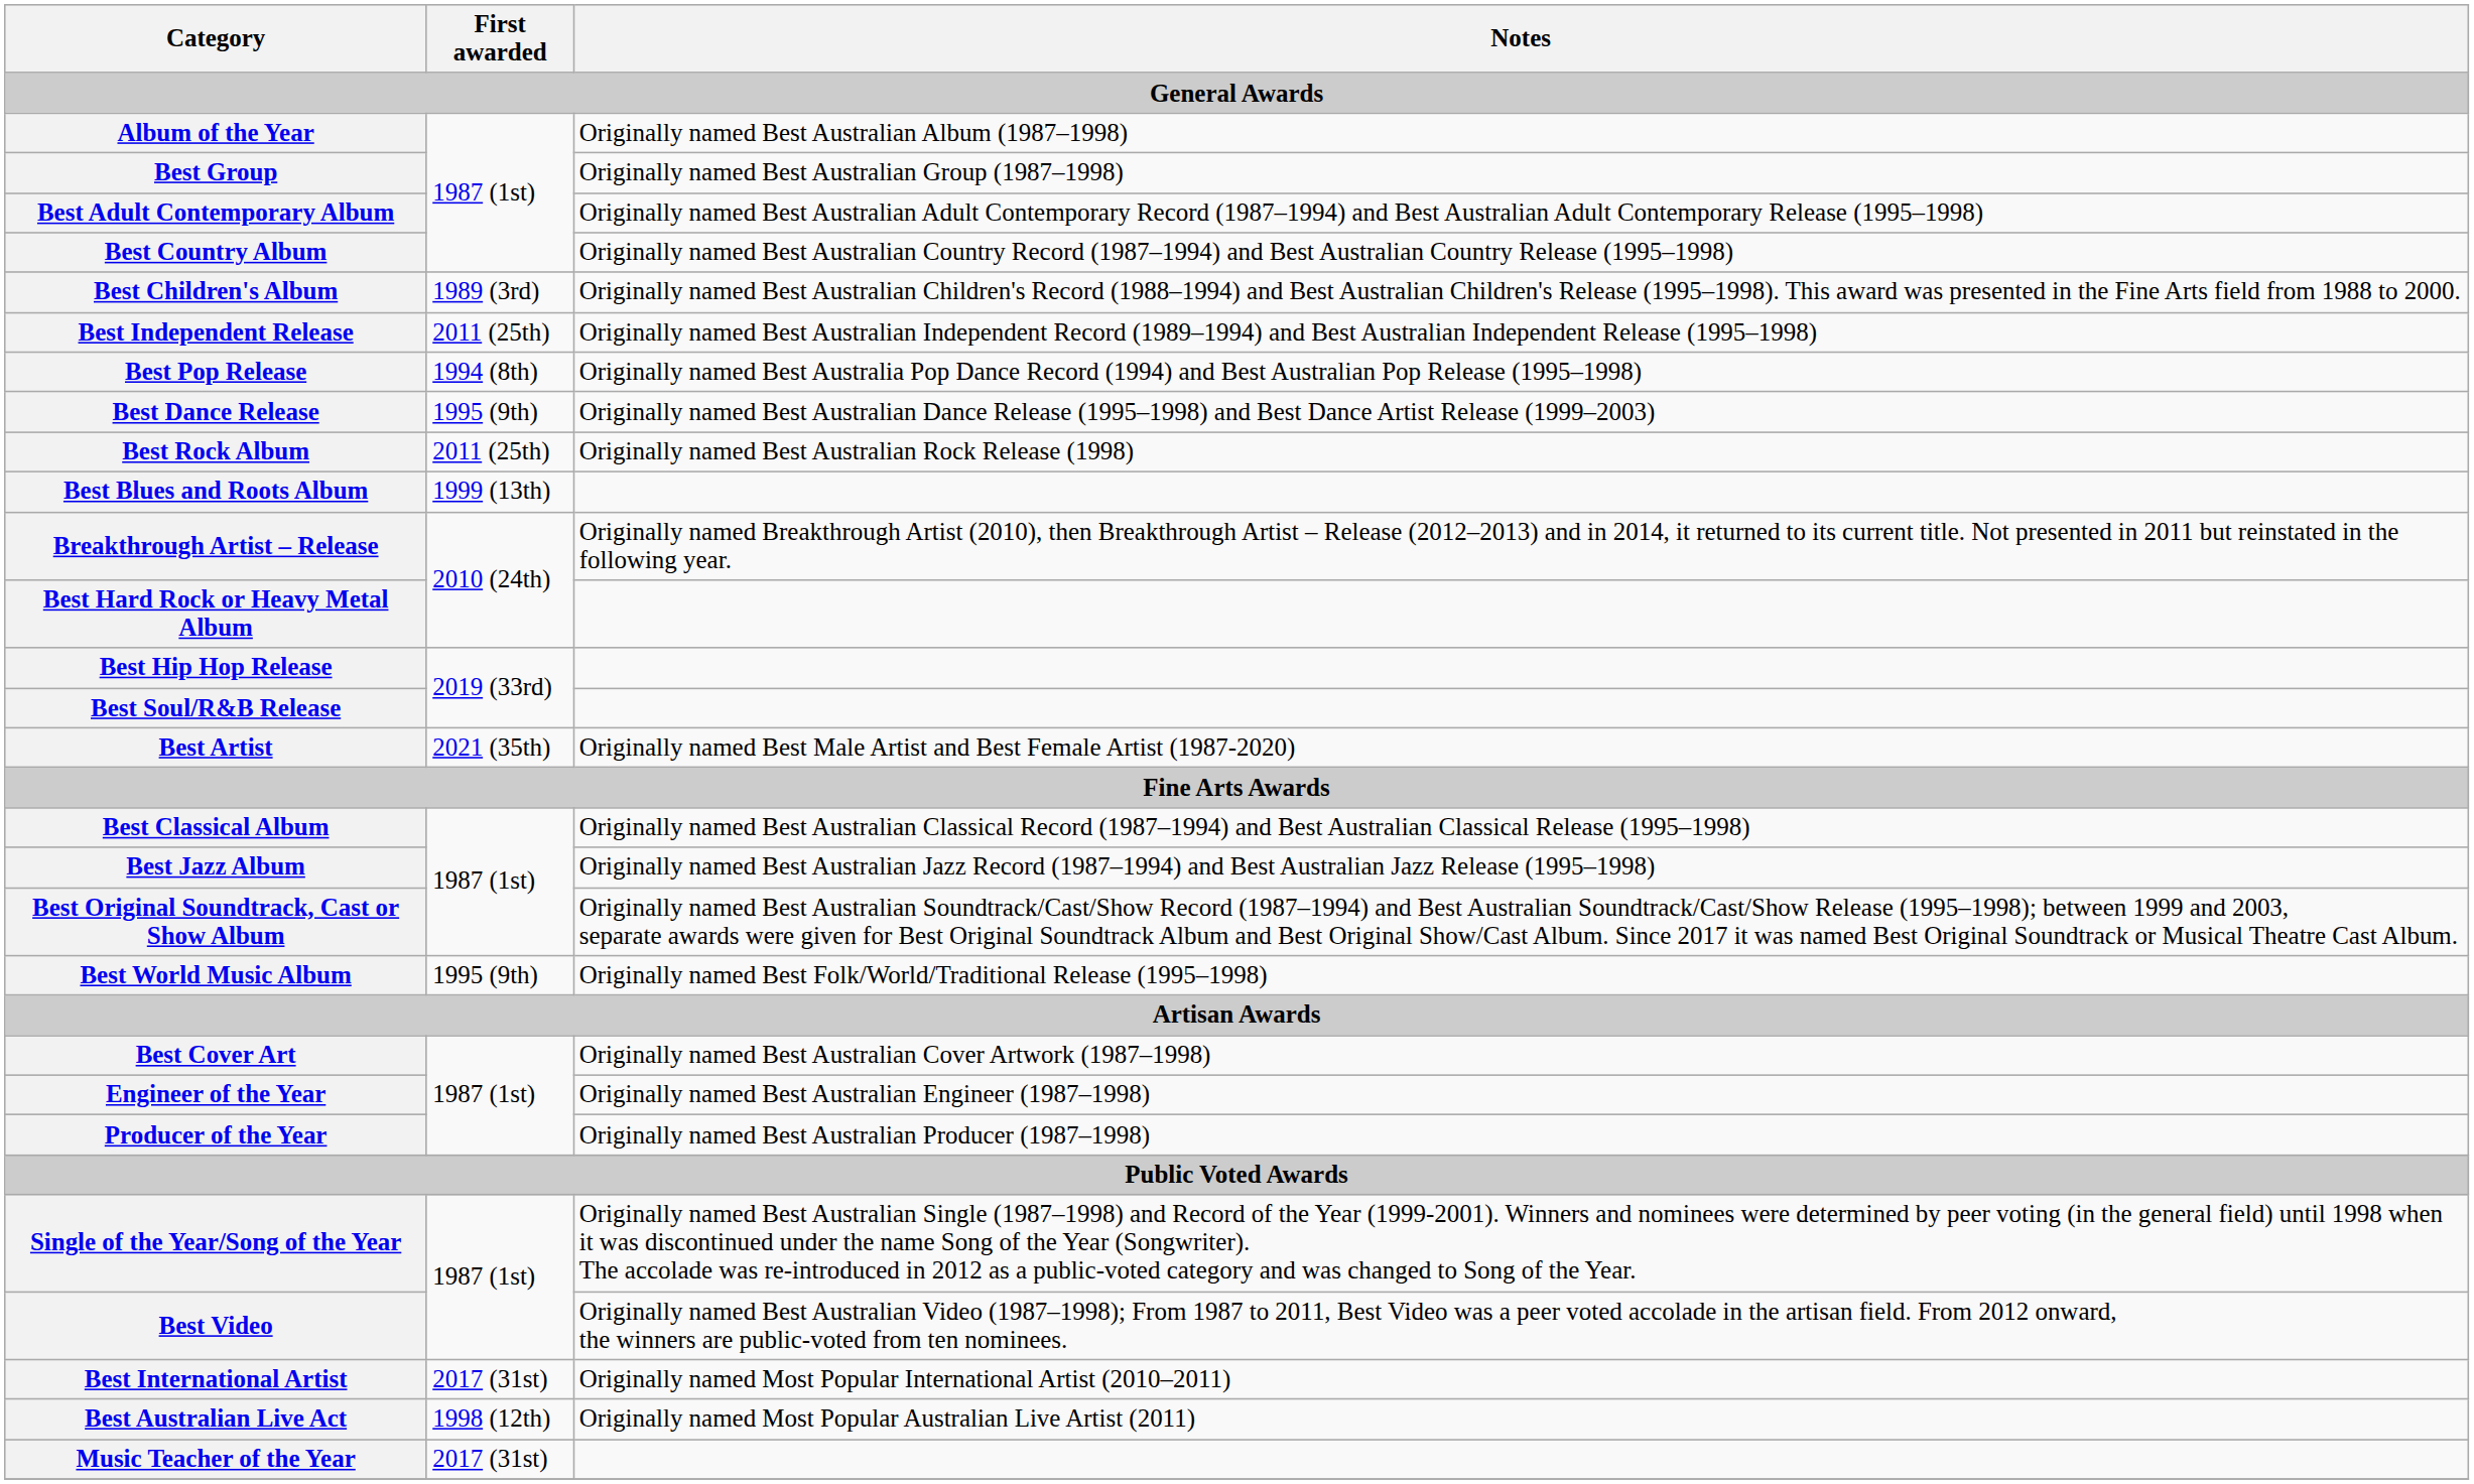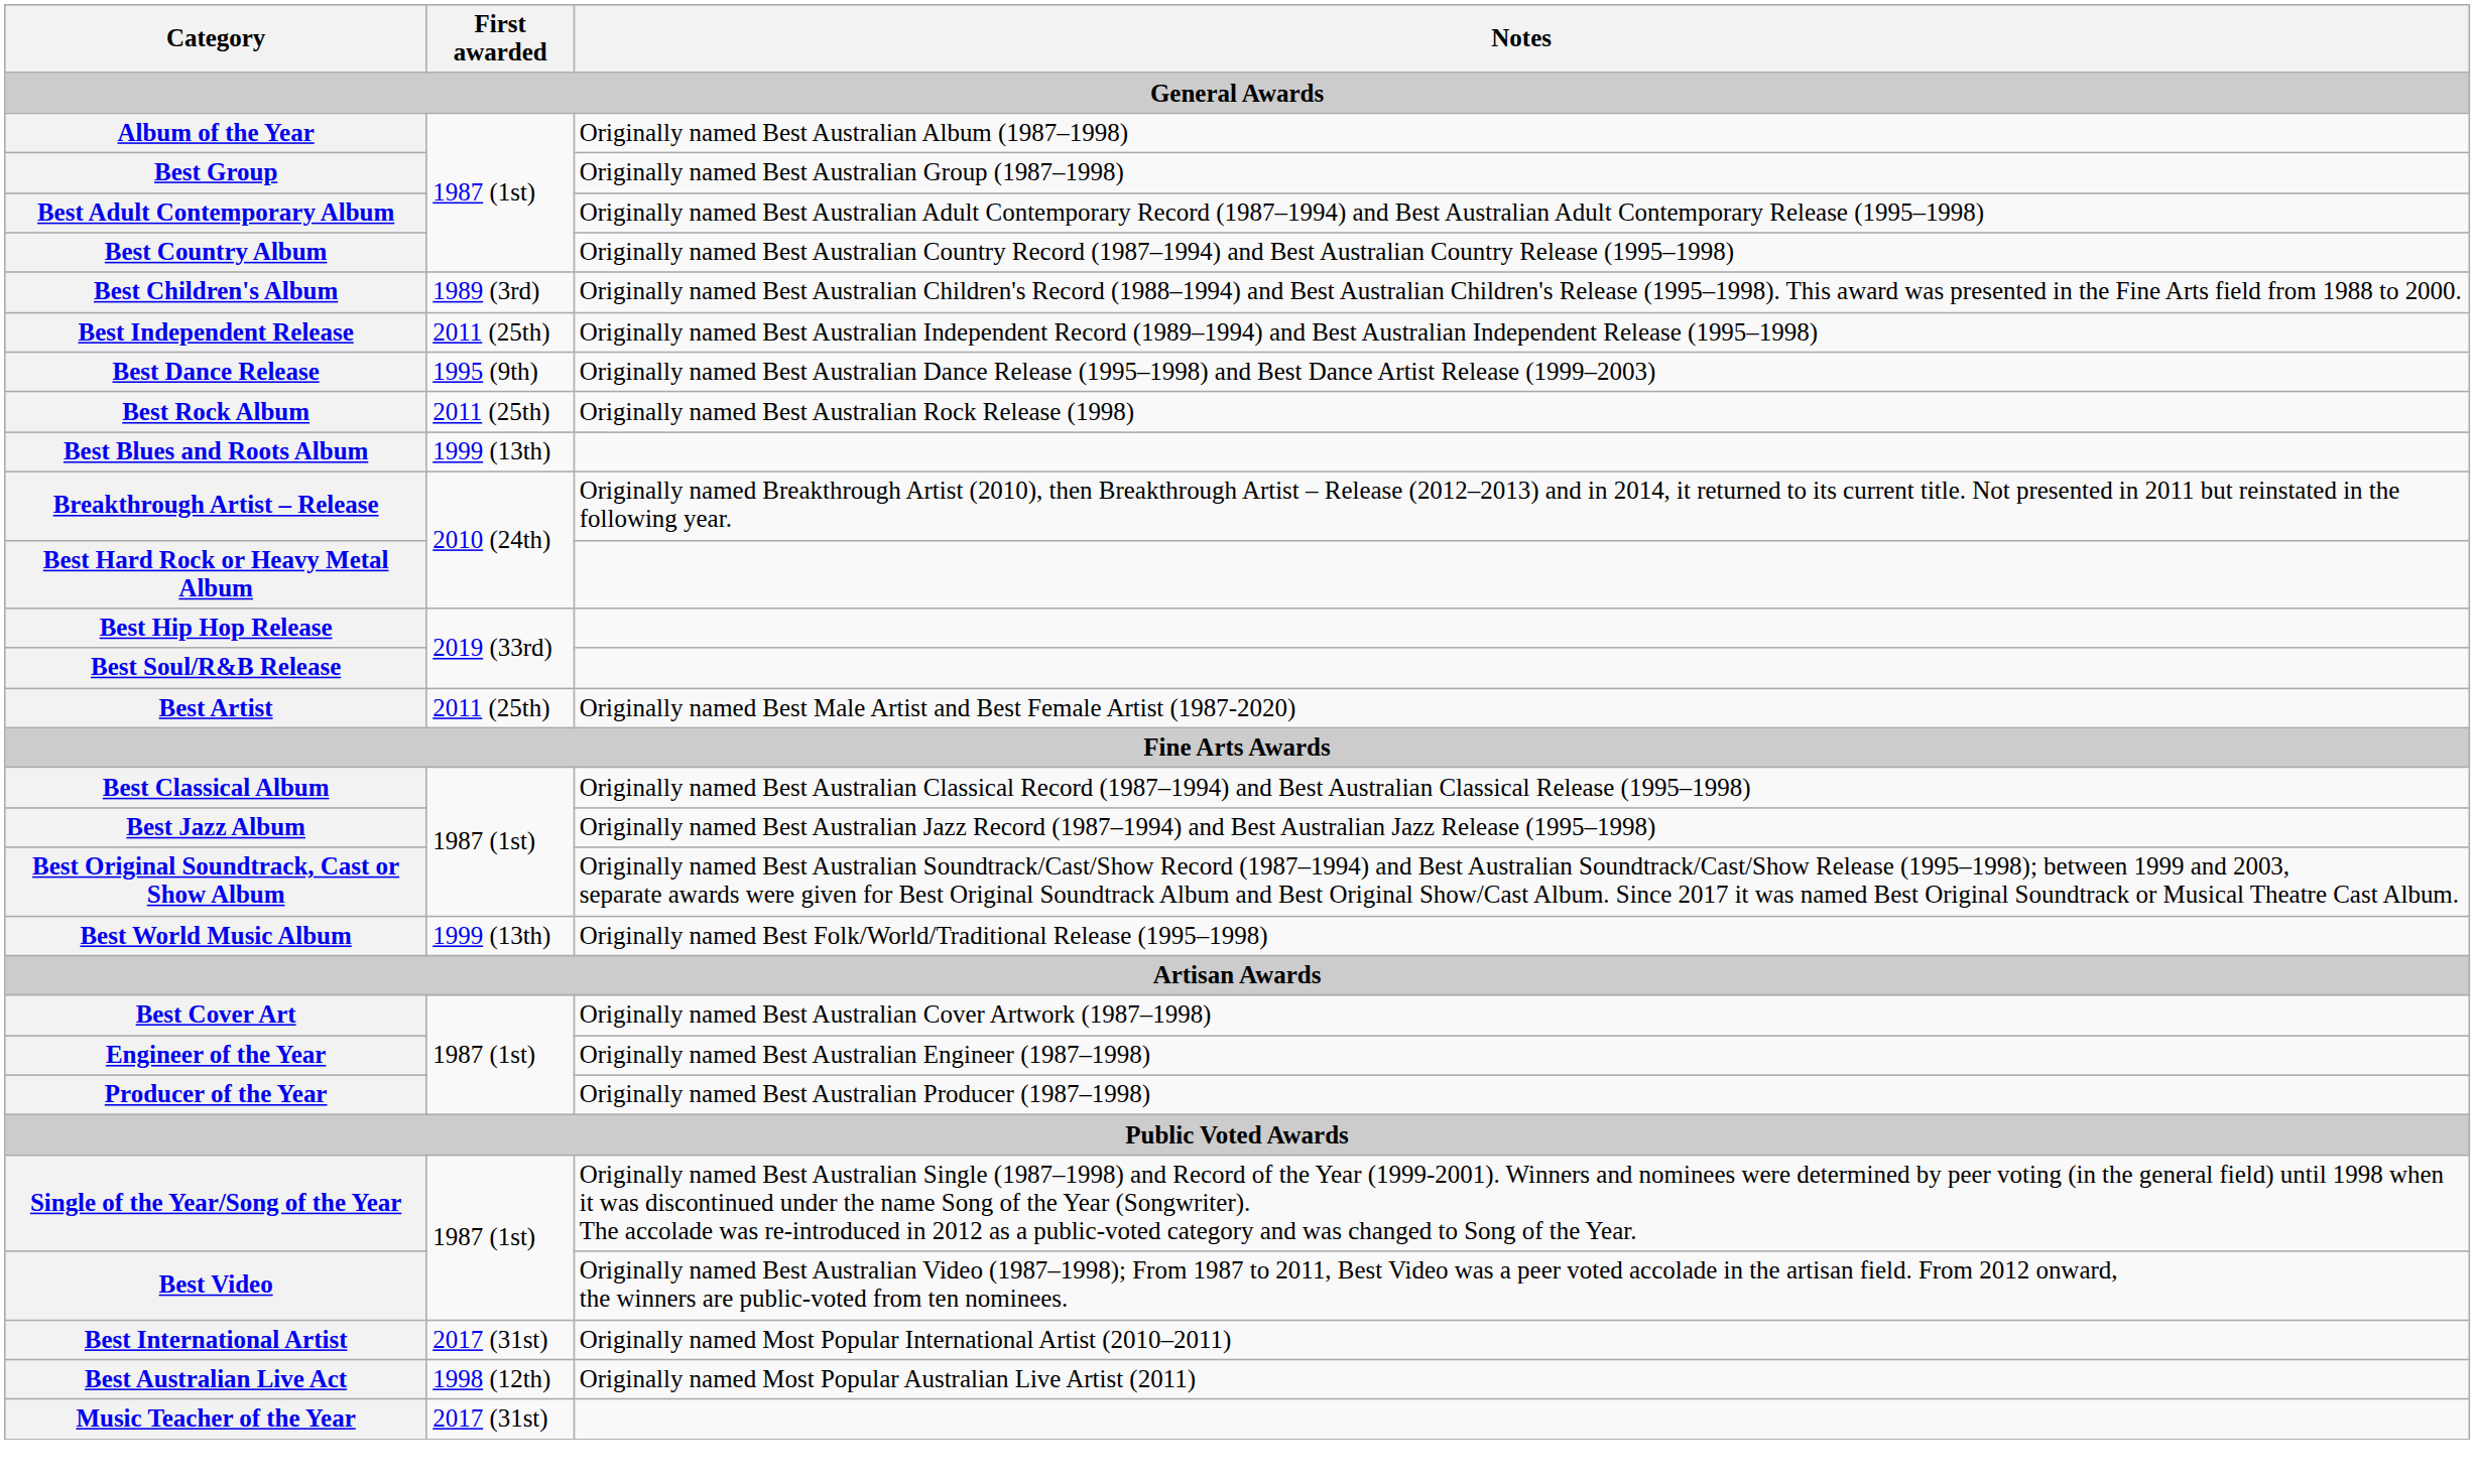 <table class="wikitable plainrowheaders">
 <tr>
 <th scope="col">Category</th>
 <th scope="col">First awarded</th>
 <th scope="col">Notes</th>
 </tr>
 <tr>
 <td colspan="3" style="background:#ccc; text-align:center;"><strong>General Awards</strong></td>
 </tr>
 <tr>
 <th scope="row"><a href='#'>Album of the Year</a></th>
 <td rowspan="4"><a href='#'>1987</a> (1st)</td>
 <td>Originally named Best Australian Album (1987–1998)</td>
 </tr>
 <tr>
 <th scope="row"><a href='#'>Best Group</a></th>
 <td>Originally named Best Australian Group (1987–1998)</td>
 </tr>
 <tr>
 <th scope="row"><a href='#'>Best Adult Contemporary Album</a></th>
 <td>Originally named Best Australian Adult Contemporary Record (1987–1994) and Best Australian Adult Contemporary Release (1995–1998)</td>
 </tr>
 <tr>
 <th scope="row"><a href='#'>Best Country Album</a></th>
 <td>Originally named Best Australian Country Record (1987–1994) and Best Australian Country Release (1995–1998)</td>
 </tr>
 <tr>
 <th scope="row"><a href='#'>Best Children's Album</a></th>
 <td><a href='#'>1989</a> (3rd)</td>
 <td>Originally named Best Australian Children's Record (1988–1994) and Best Australian Children's Release (1995–1998). This award was presented in the Fine Arts field from 1988 to 2000.</td>
 </tr>
 <tr>
 <th scope="row"><a href='#'>Best Independent Release</a></th>
 <td><a href='#'>2011</a> (25th)</td>
 <td>Originally named Best Australian Independent Record (1989–1994) and Best Australian Independent Release (1995–1998)</td>
 </tr>
 <tr>
-<th scope="row"><a href='#'>Best Pop Release</a></th>
-<td><a href='#'>1994</a> (8th)</td>
-<td>Originally named Best Australia Pop Dance Record (1994) and Best Australian Pop Release (1995–1998)</td>
-</tr>
-<tr>
 <th scope="row"><a href='#'>Best Dance Release</a></th>
 <td><a href='#'>1995</a> (9th)</td>
 <td>Originally named Best Australian Dance Release (1995–1998) and Best Dance Artist Release (1999–2003)</td>
 </tr>
 <tr>
 <th scope="row"><a href='#'>Best Rock Album</a></th>
 <td><a href='#'>2011</a> (25th)</td>
 <td>Originally named Best Australian Rock Release (1998)</td>
 </tr>
 <tr>
 <th scope="row"><a href='#'>Best Blues and Roots Album</a></th>
 <td><a href='#'>1999</a> (13th)</td>
 <td></td>
 </tr>
 <tr>
 <th scope="row"><a href='#'>Breakthrough Artist – Release</a></th>
 <td rowspan="2"><a href='#'>2010</a> (24th)</td>
 <td>Originally named Breakthrough Artist (2010), then Breakthrough Artist – Release (2012–2013) and in 2014, it returned to its current title. Not presented in 2011 but reinstated in the following year.</td>
 </tr>
 <tr>
 <th scope="row"><a href='#'>Best Hard Rock or Heavy Metal Album</a></th>
 <td></td>
 </tr>
 <tr>
 <th scope="row"><a href='#'>Best Hip Hop Release</a></th>
 <td rowspan="2"><a href='#'>2019</a> (33rd)</td>
 <td></td>
 </tr>
 <tr>
 <th scope="row"><a href='#'>Best Soul/R&B Release</a></th>
 <td></td>
 </tr>
 <tr>
 <th scope="row"><a href='#'>Best Artist</a></th>
-<td><a href='#'>2021</a> (35th)</td>
+<td><a href='#'>2011</a> (25th)</td>
 <td>Originally named Best Male Artist and Best Female Artist (1987-2020)</td>
 </tr>
 <tr>
 <td colspan="3" style="background:#ccc; text-align:center;"><strong>Fine Arts Awards</strong></td>
 </tr>
 <tr>
 <th scope="row"><a href='#'>Best Classical Album</a></th>
 <td rowspan="3">1987 (1st)</td>
 <td>Originally named Best Australian Classical Record (1987–1994) and Best Australian Classical Release (1995–1998)</td>
 </tr>
 <tr>
 <th scope="row"><a href='#'>Best Jazz Album</a></th>
 <td>Originally named Best Australian Jazz Record (1987–1994) and Best Australian Jazz Release (1995–1998)</td>
 </tr>
 <tr>
 <th scope="row"><a href='#'>Best Original Soundtrack, Cast or Show Album</a></th>
 <td>Originally named Best Australian Soundtrack/Cast/Show Record (1987–1994) and Best Australian Soundtrack/Cast/Show Release (1995–1998); between 1999 and 2003,<br> separate awards were given for Best Original Soundtrack Album and Best Original Show/Cast Album. Since 2017 it was named Best Original Soundtrack or Musical Theatre Cast Album.</td>
 </tr>
 <tr>
 <th scope="row"><a href='#'>Best World Music Album</a></th>
-<td>1995 (9th)</td>
+<td><a href='#'>1999</a> (13th)</td>
 <td>Originally named Best Folk/World/Traditional Release (1995–1998)</td>
 </tr>
 <tr>
 <td colspan="3" style="background:#ccc; text-align:center;"><strong>Artisan Awards</strong></td>
 </tr>
 <tr>
 <th scope="row"><a href='#'>Best Cover Art</a></th>
 <td rowspan="3">1987 (1st)</td>
 <td>Originally named Best Australian Cover Artwork (1987–1998)</td>
 </tr>
 <tr>
 <th scope="row"><a href='#'>Engineer of the Year</a></th>
 <td>Originally named Best Australian Engineer (1987–1998)</td>
 </tr>
 <tr>
 <th scope="row"><a href='#'>Producer of the Year</a></th>
 <td>Originally named Best Australian Producer (1987–1998)</td>
 </tr>
 <tr>
 <td colspan="3" style="background:#ccc; text-align:center;"><strong>Public Voted Awards</strong></td>
 </tr>
 <tr>
 <th scope="row"><a href='#'>Single of the Year/Song of the Year</a></th>
 <td rowspan="2">1987 (1st)</td>
 <td>Originally named Best Australian Single (1987–1998) and Record of the Year (1999-2001). Winners and nominees were determined by peer voting (in the general field) until 1998 when it was discontinued under the name Song of the Year (Songwriter).<br> The accolade was re-introduced in 2012 as a public-voted category and was changed to Song of the Year.</td>
 </tr>
 <tr>
 <th scope="row"><a href='#'>Best Video</a></th>
 <td>Originally named Best Australian Video (1987–1998); From 1987 to 2011, Best Video was a peer voted accolade in the artisan field. From 2012 onward,<br> the winners are public-voted from ten nominees.</td>
 </tr>
 <tr>
 <th scope="row"><a href='#'>Best International Artist</a></th>
 <td><a href='#'>2017</a> (31st)</td>
 <td>Originally named Most Popular International Artist (2010–2011)</td>
 </tr>
 <tr>
 <th scope="row"><a href='#'>Best Australian Live Act</a></th>
 <td><a href='#'>1998</a> (12th)</td>
 <td>Originally named Most Popular Australian Live Artist (2011)</td>
 </tr>
 <tr>
 <th scope="row"><a href='#'>Music Teacher of the Year</a></th>
 <td><a href='#'>2017</a> (31st)</td>
 <td></td>
 </tr>
 <tr>
 </tr>
 </table>
